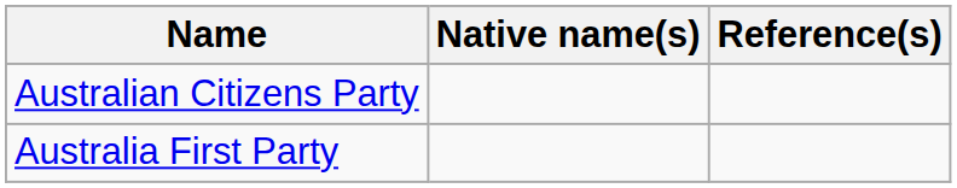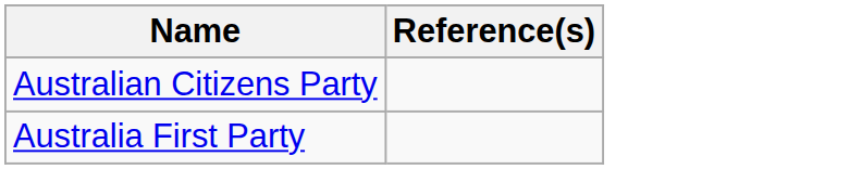 <table class="wikitable">
 <tr>
 <th>Name</th>
-<th>Native name(s)</th>
 <th>Reference(s)</th>
 </tr>
 <tr>
 <td><a href='#'>Australian Citizens Party</a></td>
 <td></td>
-<td></td>
 </tr>
 <tr>
 <td><a href='#'>Australia First Party</a></td>
 <td></td>
-<td></td>
 </tr>
 </table>
